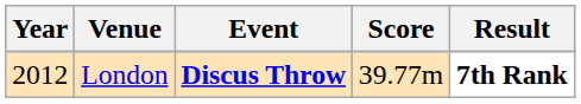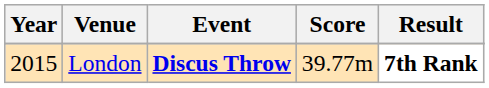 <table class="sortable wikitable" style="font-size: 95%;">
 <tr>
 <th>Year</th>
 <th>Venue</th>
 <th>Event</th>
 <th>Score</th>
 <th>Result</th>
 </tr>
 <tr>
 </tr>
 <tr style="background:#FFE4B5">
-<td align="center">2012</td>
+<td align="center">2015</td>
 <td align="left"><a href='#'>London</a></td>
 <td align="left"><strong><a href='#'>Discus Throw</a></strong></td>
 <td align="left">39.77m</td>
 <td style="text-align:left; background:white"><strong>7th Rank</strong></td>
 </tr>
 </table>
